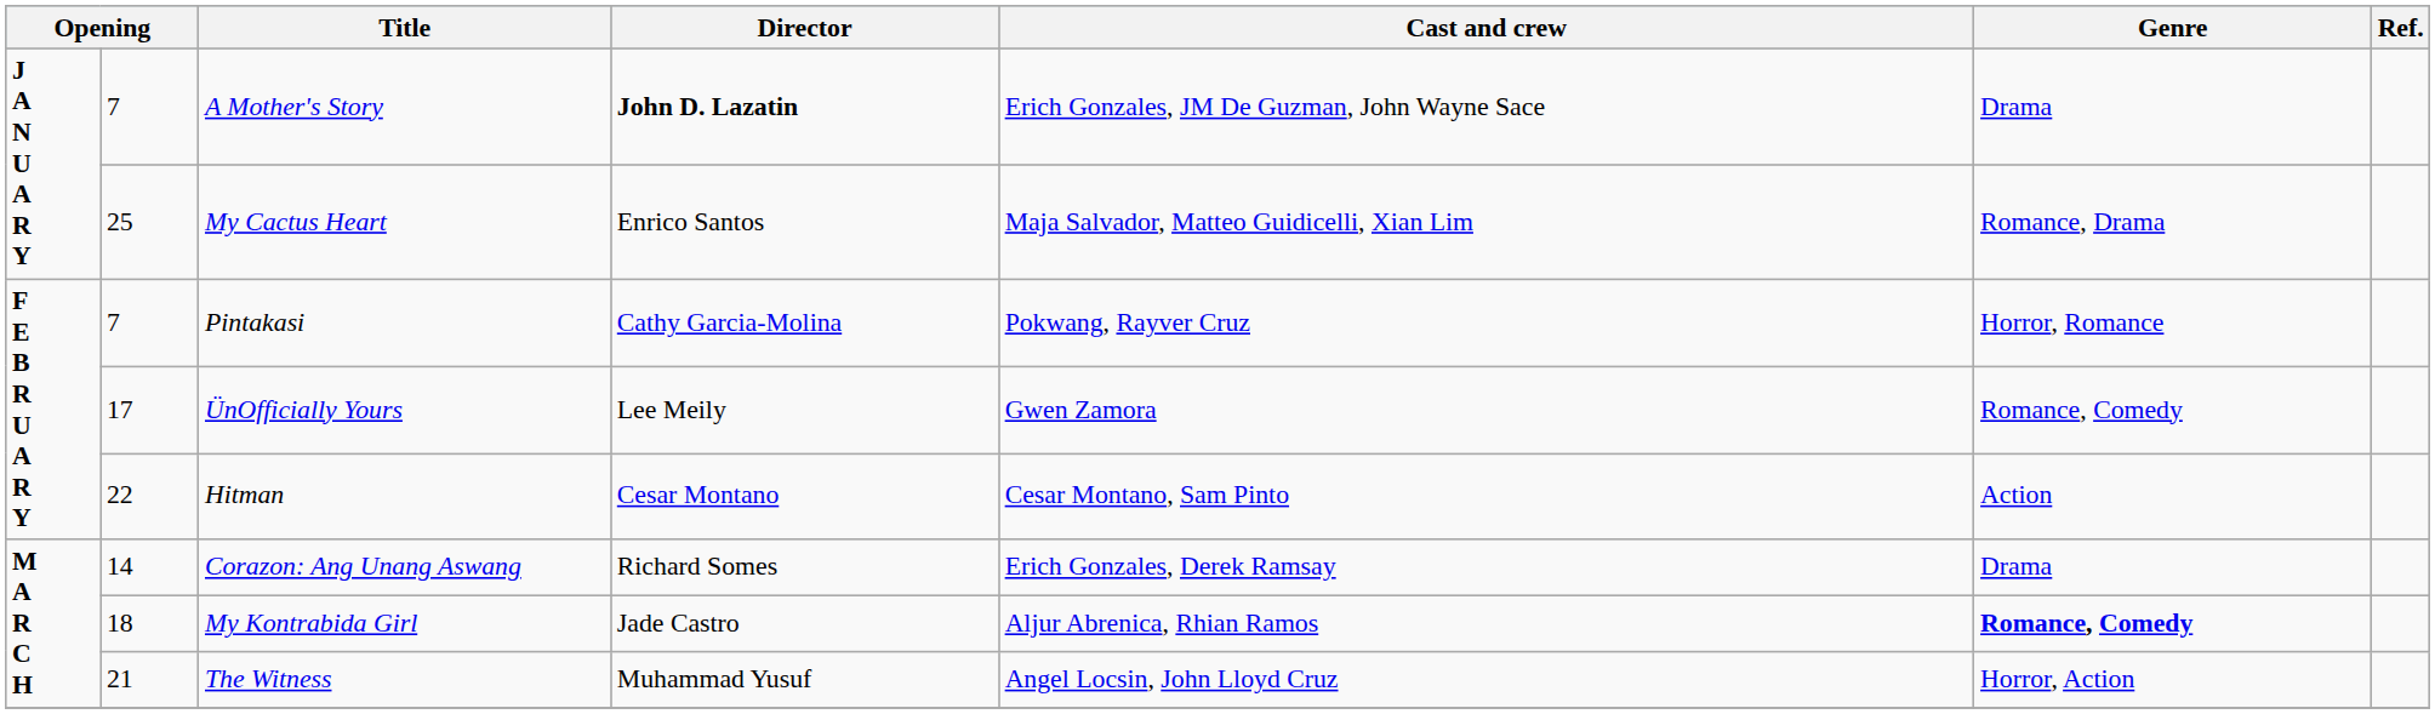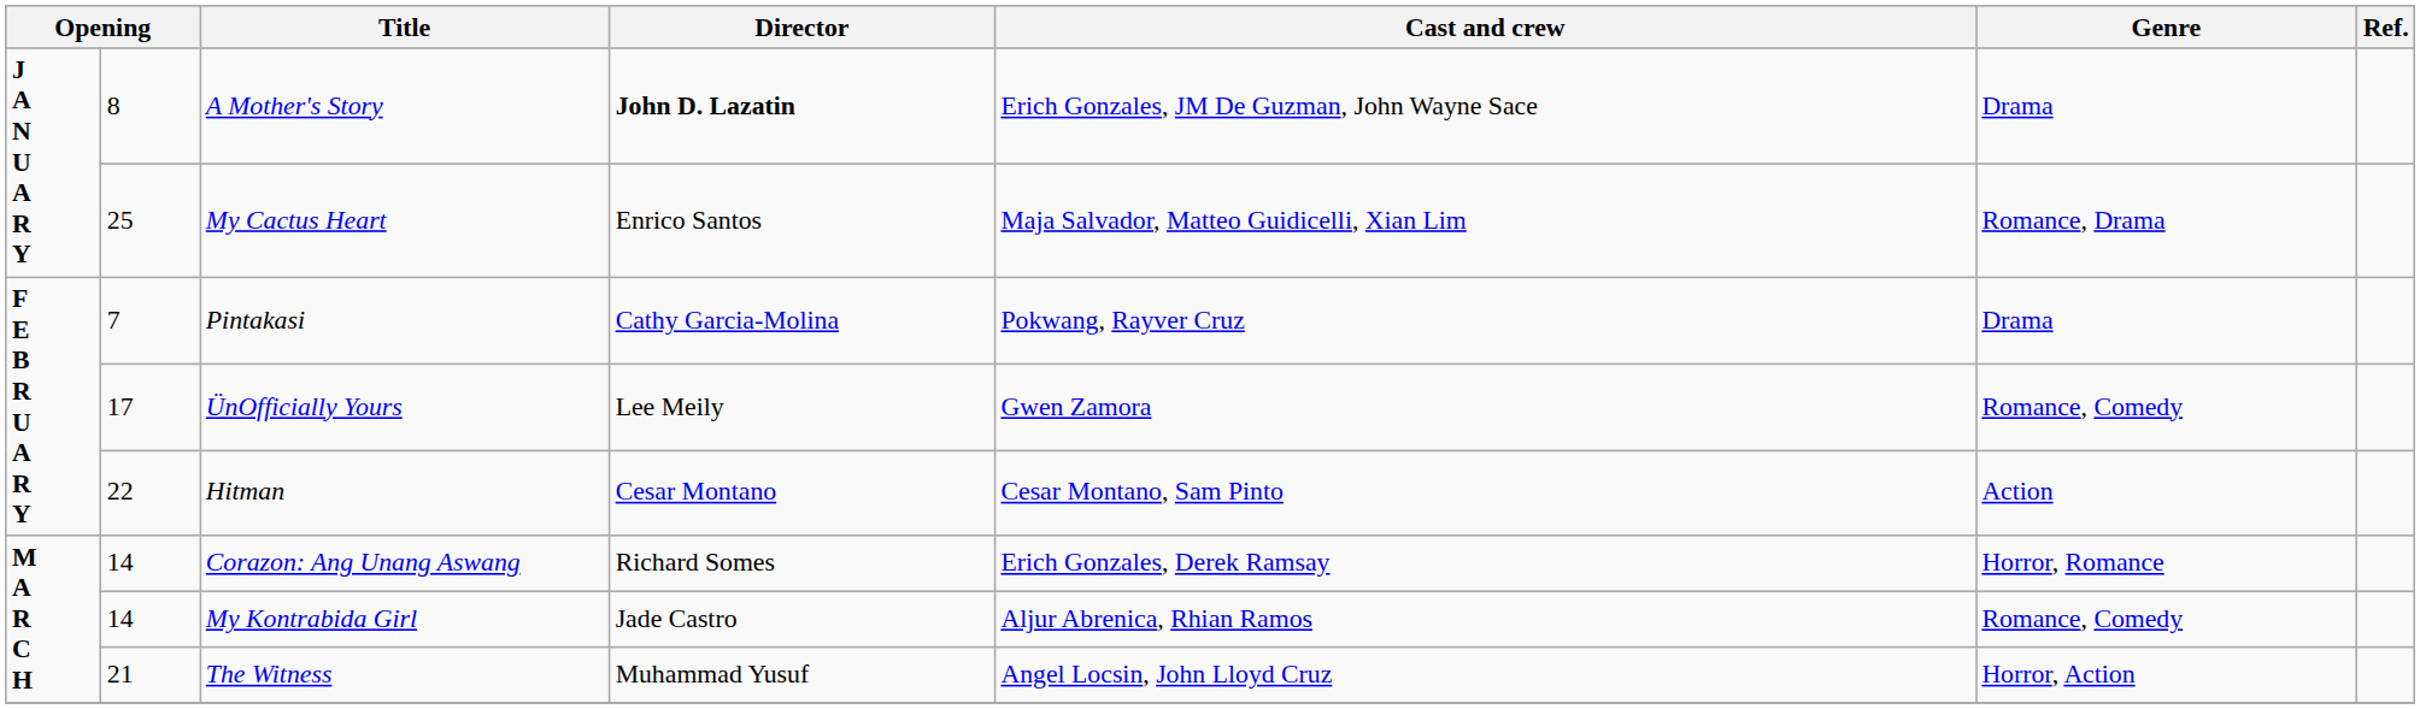 <table class="wikitable sortable" style="font-size:85%">
 <tr style="background:#b0e0e6; text-align:center">
 <th colspan="2">Opening</th>
 <th style="width:17%">Title</th>
 <th style="width:16%">Director</th>
 <th>Cast and crew</th>
 <th>Genre</th>
 <th style="width:1%">Ref.</th>
 </tr>
 <tr>
 <td rowspan="2"><strong>J</strong><br><strong>A</strong><br><strong>N</strong><br><strong>U</strong><br><strong>A</strong><br><strong>R</strong><br><strong>Y</strong></td>
-<td>7</td>
+<td>8</td>
 <td><em><a href='#'>A Mother's Story</a></em></td>
 <td><strong>John D. Lazatin</strong></td>
 <td><a href='#'>Erich Gonzales</a>, <a href='#'>JM De Guzman</a>, John Wayne Sace</td>
 <td><a href='#'>Drama</a></td>
 <td></td>
 </tr>
 <tr>
 <td>25</td>
 <td><em><a href='#'>My Cactus Heart</a></em></td>
 <td>Enrico Santos</td>
 <td><a href='#'>Maja Salvador</a>, <a href='#'>Matteo Guidicelli</a>, <a href='#'>Xian Lim</a></td>
 <td><a href='#'>Romance</a>, <a href='#'>Drama</a></td>
 <td></td>
 </tr>
 <tr>
 <td rowspan="3"><strong>F</strong><br><strong>E</strong><br><strong>B</strong><br><strong>R</strong><br><strong>U</strong><br><strong>A</strong><br><strong>R</strong><br><strong>Y</strong></td>
 <td>7</td>
 <td><em>Pintakasi</em></td>
 <td><a href='#'>Cathy Garcia-Molina</a></td>
 <td><a href='#'>Pokwang</a>, <a href='#'>Rayver Cruz</a></td>
-<td><a href='#'>Horror</a>, <a href='#'>Romance</a></td>
+<td><a href='#'>Drama</a></td>
 <td></td>
 </tr>
 <tr>
 <td>17</td>
 <td><em><a href='#'>ÜnOfficially Yours</a></em></td>
 <td>Lee Meily</td>
 <td><a href='#'>Gwen Zamora</a></td>
 <td><a href='#'>Romance</a>, <a href='#'>Comedy</a></td>
 <td></td>
 </tr>
 <tr>
 <td>22</td>
 <td><em>Hitman</em></td>
 <td><a href='#'>Cesar Montano</a></td>
 <td><a href='#'>Cesar Montano</a>, <a href='#'>Sam Pinto</a></td>
 <td><a href='#'>Action</a></td>
 <td></td>
 </tr>
 <tr>
 <td rowspan="3"><strong>M</strong><br><strong>A</strong><br><strong>R</strong><br><strong>C</strong><br><strong>H</strong></td>
 <td>14</td>
 <td><em><a href='#'>Corazon: Ang Unang Aswang</a></em></td>
 <td>Richard Somes</td>
 <td><a href='#'>Erich Gonzales</a>, <a href='#'>Derek Ramsay</a></td>
-<td><a href='#'>Drama</a></td>
+<td><a href='#'>Horror</a>, <a href='#'>Romance</a></td>
 <td></td>
 </tr>
 <tr>
-<td>18</td>
+<td>14</td>
 <td><em><a href='#'>My Kontrabida Girl</a></em></td>
 <td>Jade Castro</td>
 <td><a href='#'>Aljur Abrenica</a>, <a href='#'>Rhian Ramos</a></td>
-<td><strong><a href='#'>Romance</a>, <a href='#'>Comedy</a></strong></td>
+<td><a href='#'>Romance</a>, <a href='#'>Comedy</a></td>
 <td></td>
 </tr>
 <tr>
 <td>21</td>
 <td><em><a href='#'>The Witness</a></em></td>
 <td>Muhammad Yusuf</td>
 <td><a href='#'>Angel Locsin</a>, <a href='#'>John Lloyd Cruz</a></td>
 <td><a href='#'>Horror</a>, <a href='#'>Action</a></td>
 <td></td>
 </tr>
 <tr>
 </tr>
 </table>
